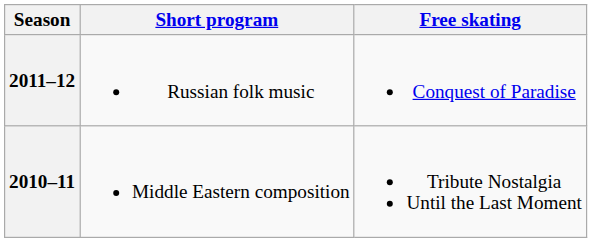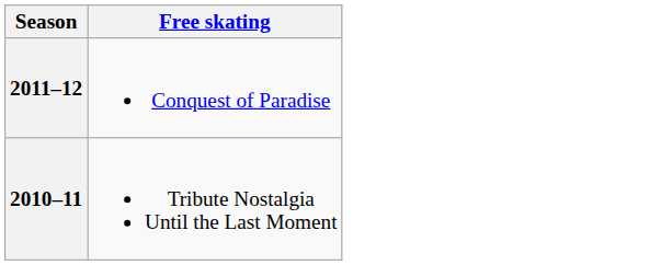 <table class="wikitable" style="text-align:center">
 <tr>
 <th>Season</th>
-<th><a href='#'>Short program</a></th>
 <th><a href='#'>Free skating</a></th>
 </tr>
 <tr>
 <th>2011–12 <br></th>
-<td><br><ul><li>Russian folk music</li></ul></td>
 <td><br><ul><li><a href='#'>Conquest of Paradise</a> <br></li></ul></td>
 </tr>
 <tr>
 <th>2010–11 <br></th>
-<td><br><ul><li>Middle Eastern composition</li></ul></td>
 <td><br><ul><li>Tribute Nostalgia</li><li>Until the Last Moment <br></li></ul></td>
 </tr>
 </table>
